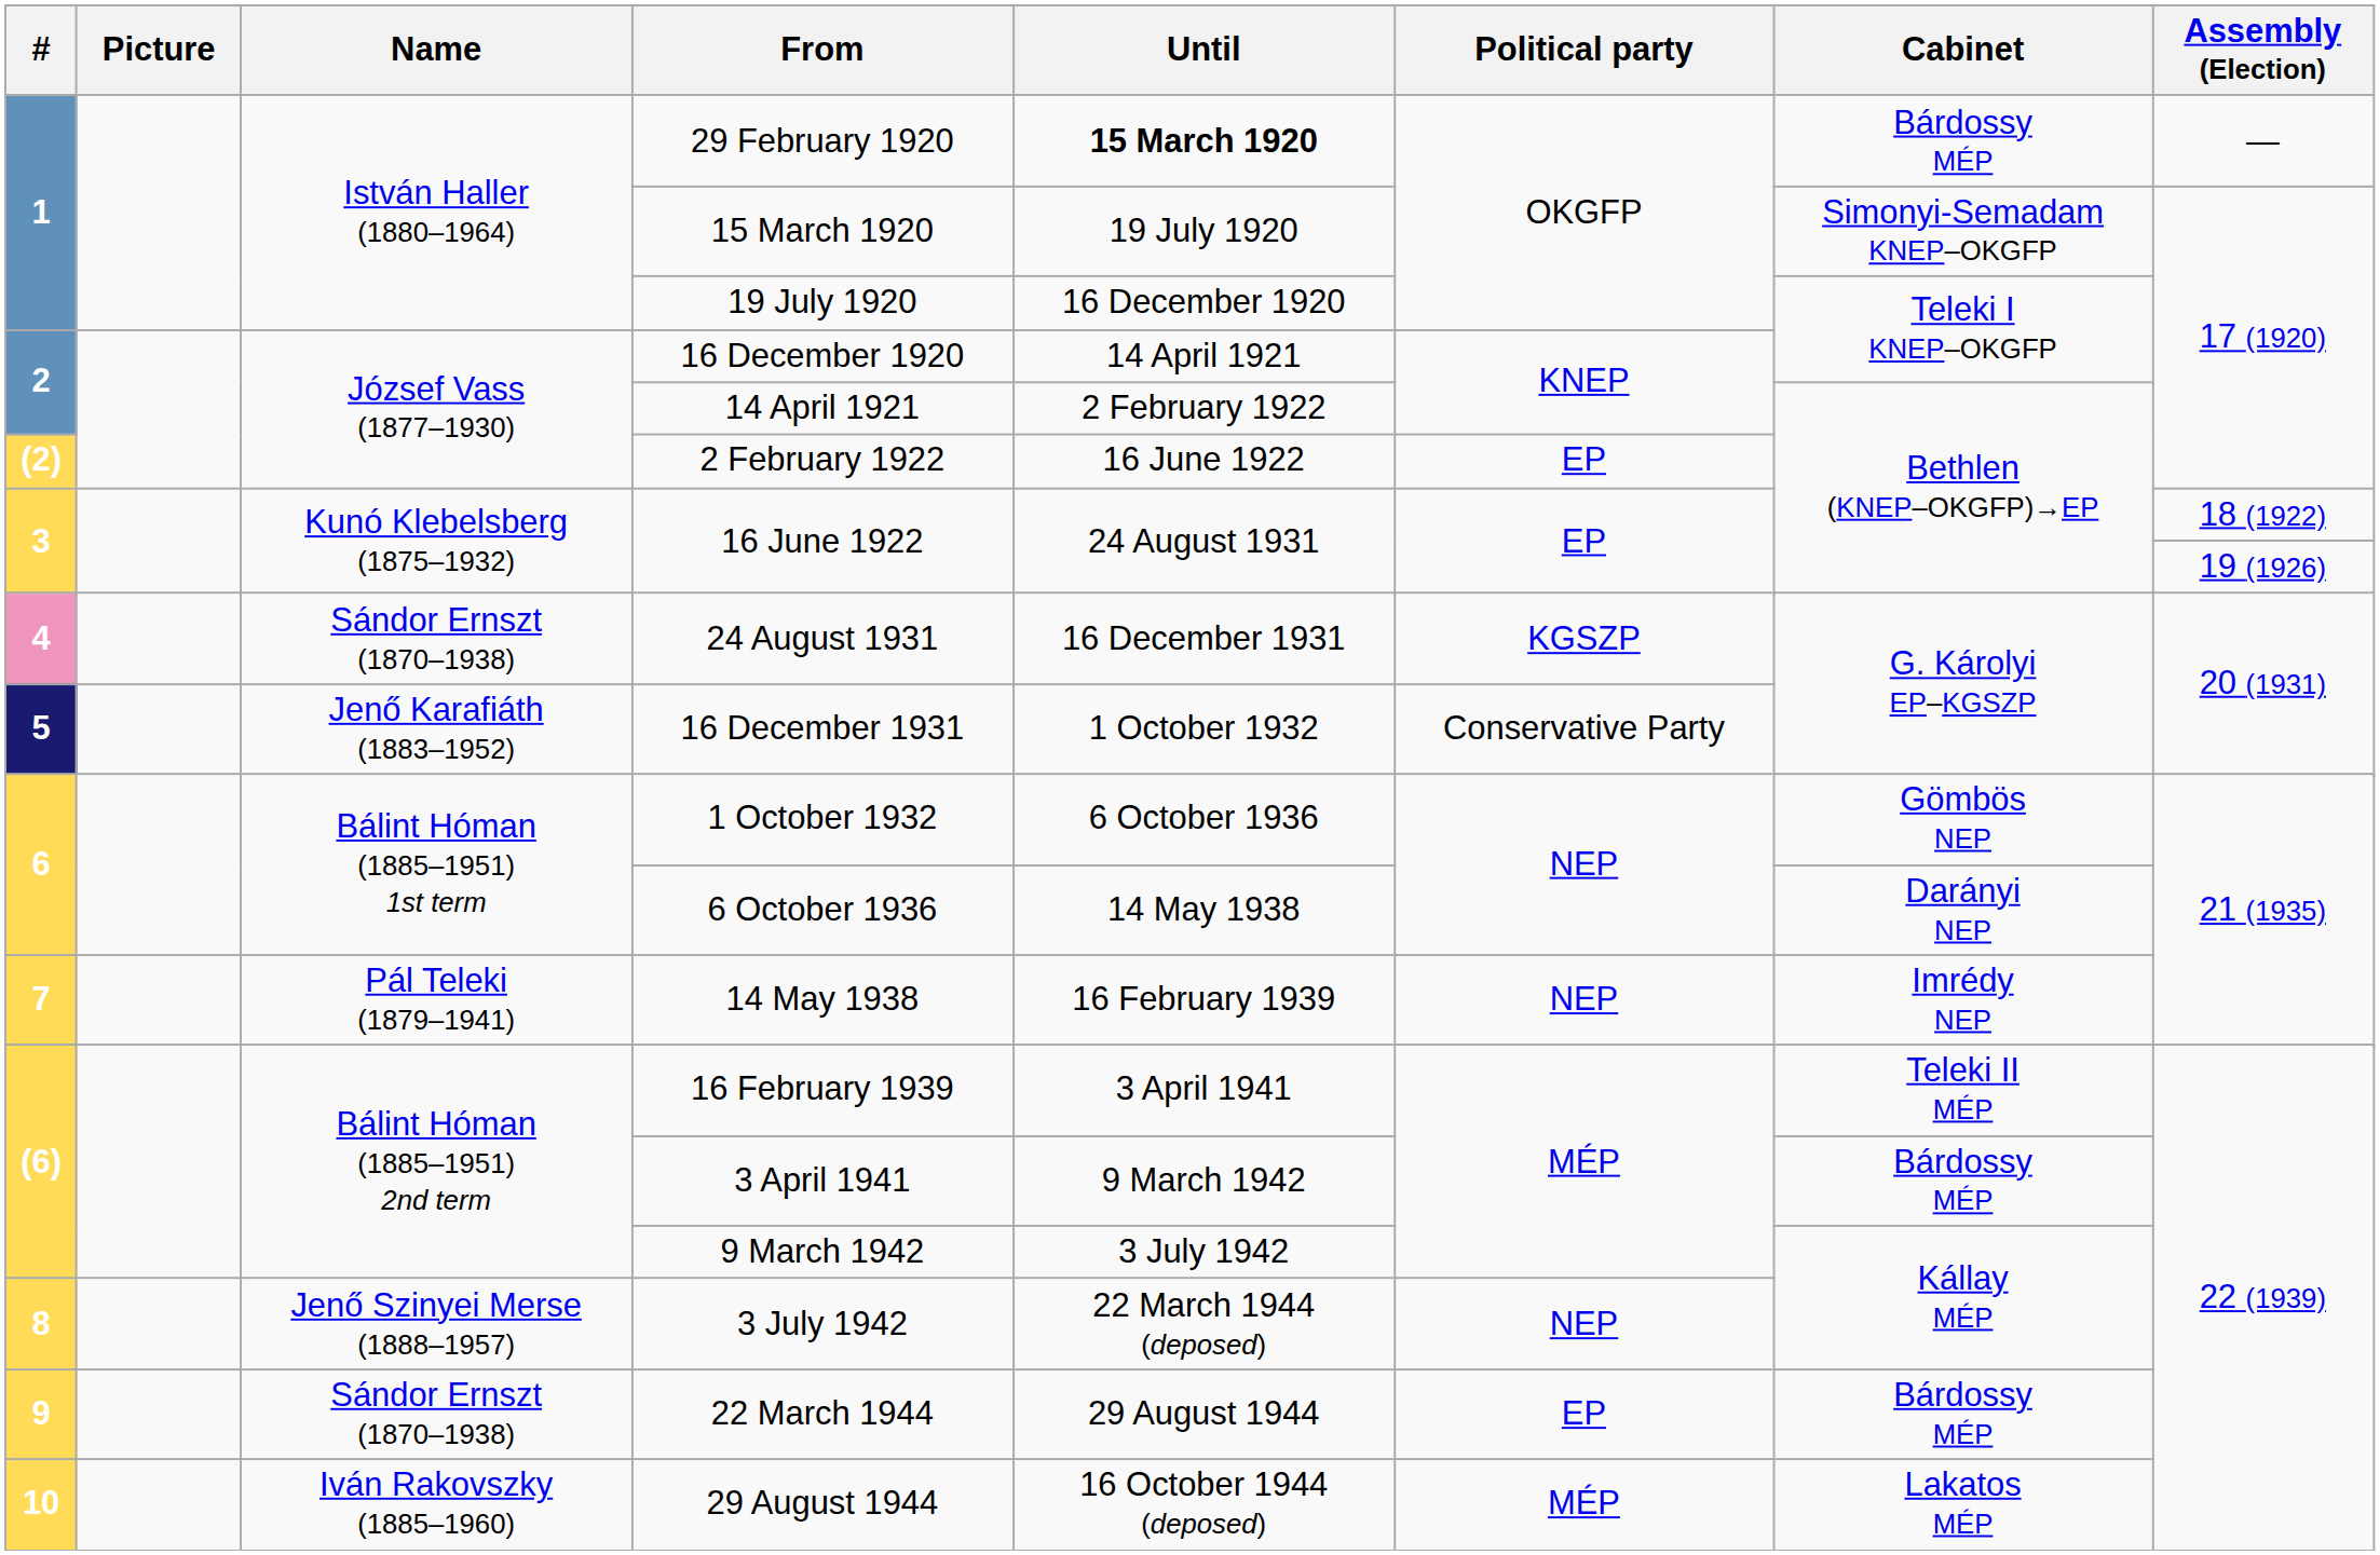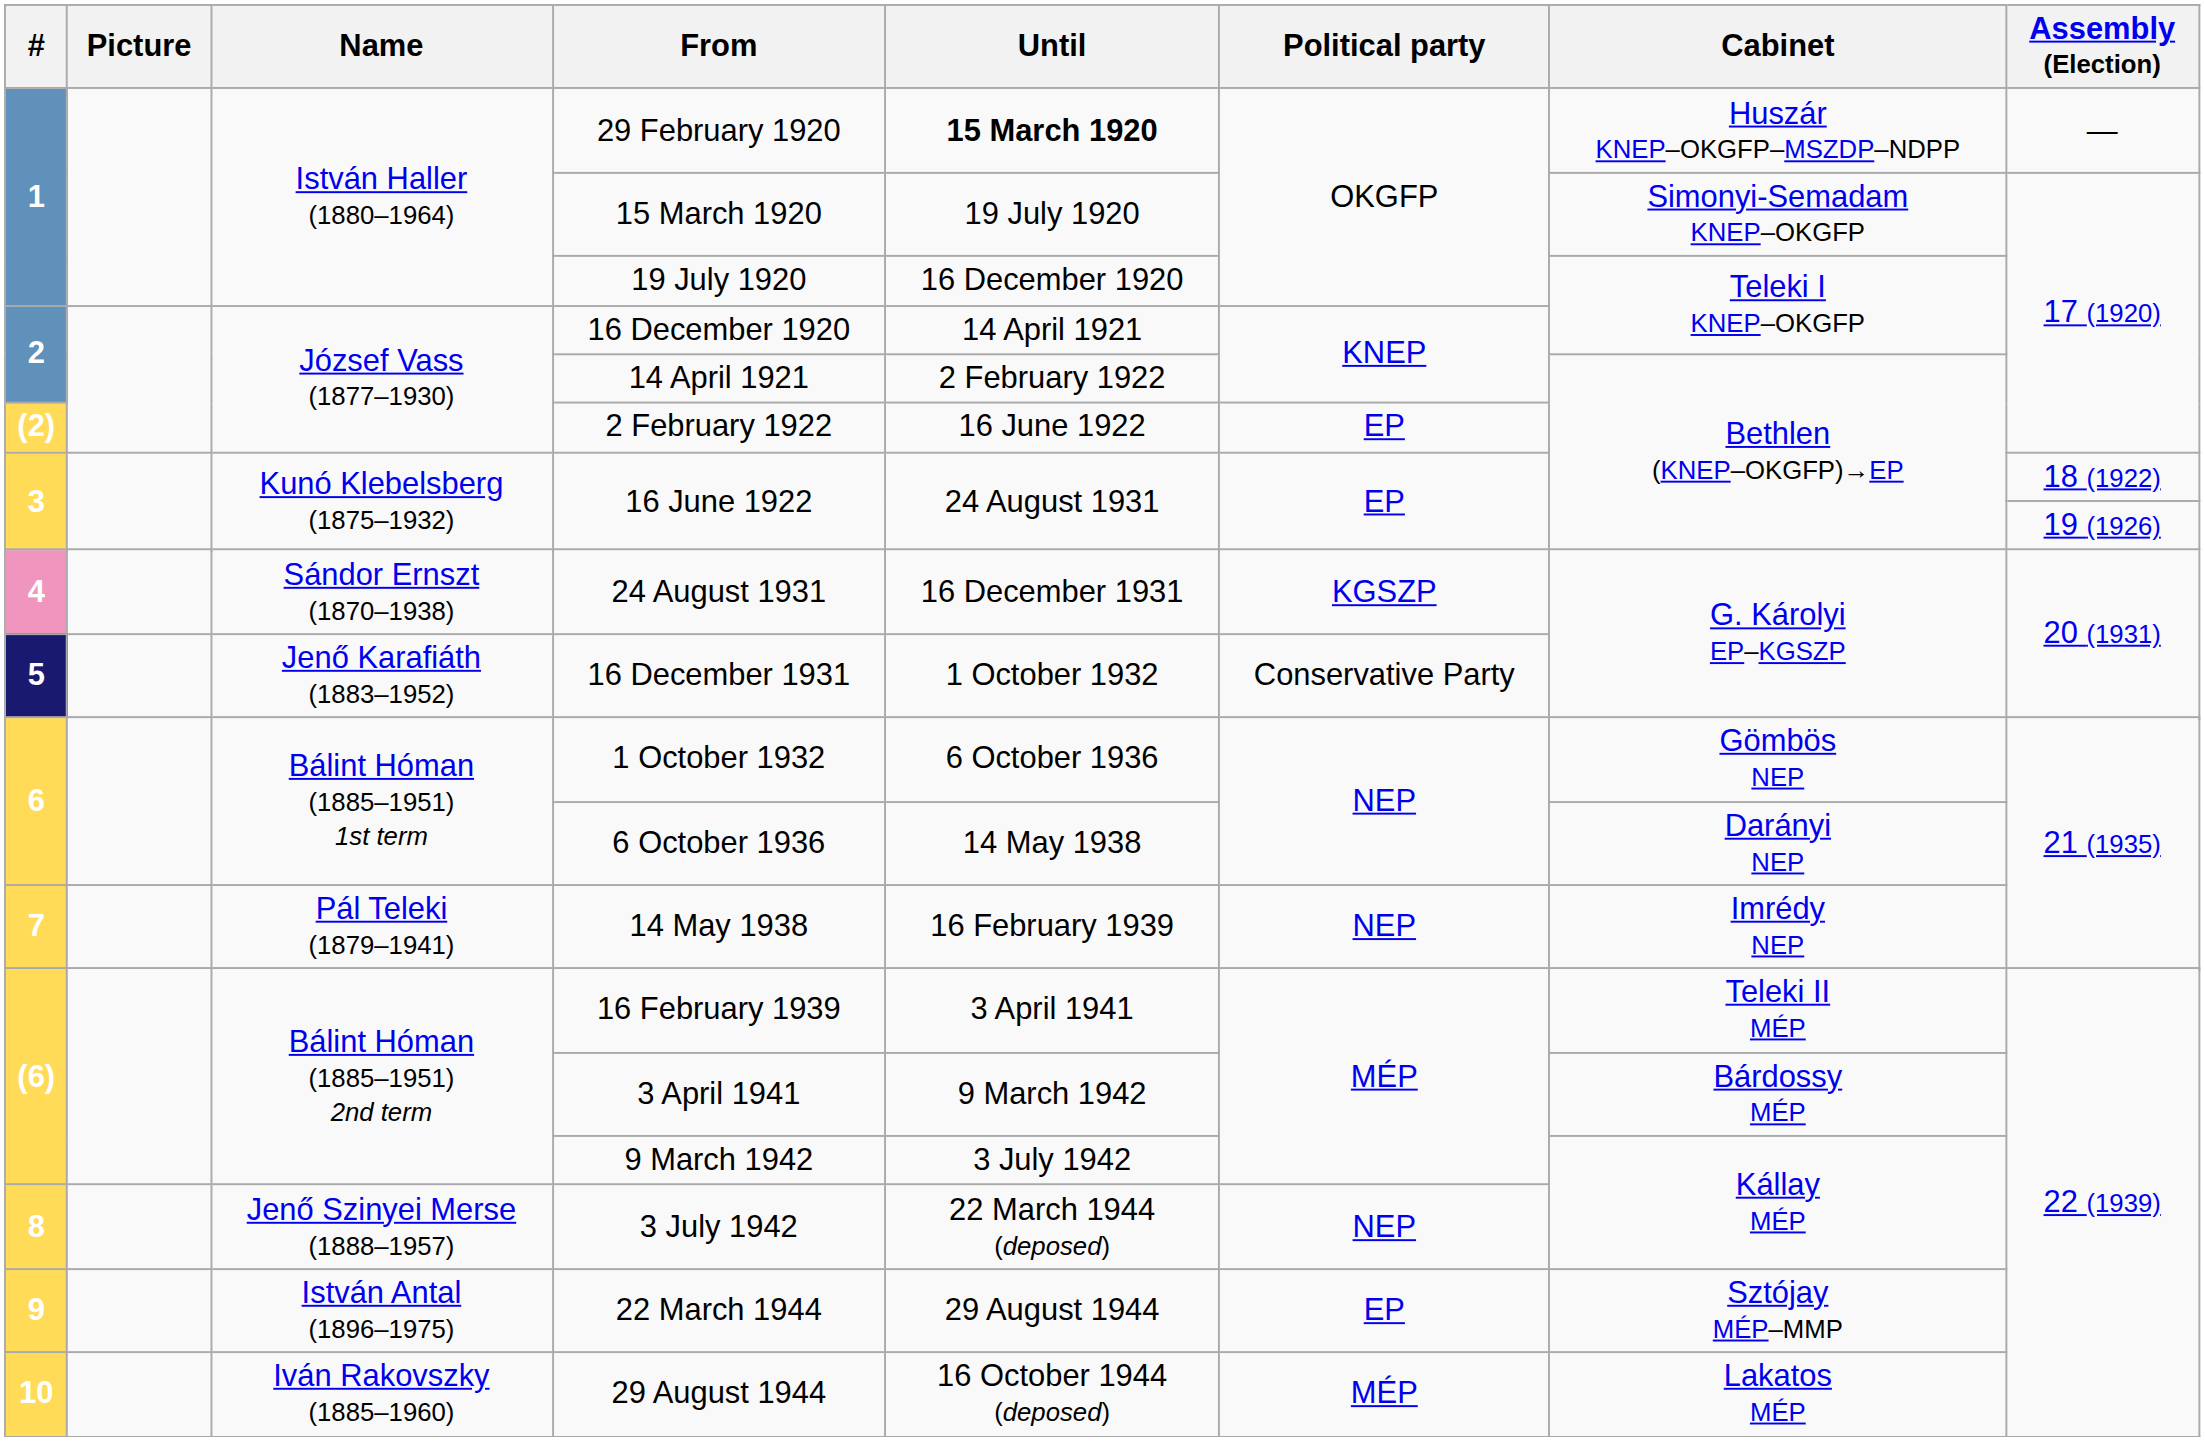 <table width=90% class="wikitable" style="text-align:center">
 <tr>
 <th>#</th>
 <th>Picture</th>
 <th>Name</th>
 <th>From</th>
 <th>Until</th>
 <th>Political party</th>
 <th>Cabinet</th>
 <th><a href='#'>Assembly</a><br><small>(Election)</small></th>
 </tr>
 <tr>
 <th rowspan="3" style="background-color:#6091BA; color:white">1</th>
 <td rowspan="3"></td>
 <td rowspan="3"><a href='#'>István Haller</a><br><small>(1880–1964)</small></td>
 <td>29 February 1920</td>
 <td><strong>15 March 1920</strong></td>
 <td rowspan="3">OKGFP</td>
-<td><a href='#'>Bárdossy</a><br><small><a href='#'>MÉP</a></small></td>
+<td><a href='#'>Huszár</a><br><small><a href='#'>KNEP</a>–OKGFP–<a href='#'>MSZDP</a>–NDPP</small></td>
 <td>—</td>
 </tr>
 <tr>
 <td>15 March 1920</td>
 <td>19 July 1920</td>
 <td><a href='#'>Simonyi-Semadam</a><br><small><a href='#'>KNEP</a>–OKGFP</small></td>
 <td rowspan="5"><a href='#'>17 <small>(1920)</small></a></td>
 </tr>
 <tr>
 <td>19 July 1920</td>
 <td>16 December 1920</td>
 <td rowspan="2"><a href='#'>Teleki I</a><br><small><a href='#'>KNEP</a>–OKGFP</small></td>
 </tr>
 <tr>
 <th rowspan="2" style="background-color:#6091BA; color:white">2</th>
 <td rowspan="3"></td>
 <td rowspan="3"><a href='#'>József Vass</a><br><small>(1877–1930)</small></td>
 <td>16 December 1920</td>
 <td>14 April 1921</td>
 <td rowspan="2"><a href='#'>KNEP</a></td>
 </tr>
 <tr>
 <td>14 April 1921</td>
 <td>2 February 1922</td>
 <td rowspan="5"><a href='#'>Bethlen</a><br><small>(<a href='#'>KNEP</a>–OKGFP)→<a href='#'>EP</a></small></td>
 </tr>
 <tr>
 <th style="background-color:#FFDB58; color:white">(2)</th>
 <td>2 February 1922</td>
 <td>16 June 1922</td>
 <td><a href='#'>EP</a></td>
 </tr>
 <tr>
 <th rowspan="3" style="background-color:#FFDB58; color:white">3</th>
 <td rowspan="3"></td>
 <td rowspan="3"><a href='#'>Kunó Klebelsberg</a><br><small>(1875–1932)</small></td>
 <td rowspan="3">16 June 1922</td>
 <td rowspan="3">24 August 1931</td>
 <td rowspan="3"><a href='#'>EP</a></td>
 <td><a href='#'>18 <small>(1922)</small></a></td>
 </tr>
 <tr>
 <td><a href='#'>19 <small>(1926)</small></a></td>
 </tr>
 <tr>
 <td rowspan="4"><a href='#'>20 <small>(1931)</small></a></td>
 </tr>
 <tr>
 <th style="background-color:#F096BE; color:white">4</th>
 <td></td>
 <td><a href='#'>Sándor Ernszt</a><br><small>(1870–1938)</small></td>
 <td>24 August 1931</td>
 <td>16 December 1931</td>
 <td><a href='#'>KGSZP</a></td>
 <td rowspan="2"><a href='#'>G. Károlyi</a><br><small><a href='#'>EP</a>–<a href='#'>KGSZP</a></small></td>
 </tr>
 <tr>
 <th style="background-color:#191970; color:white">5</th>
 <td></td>
 <td><a href='#'>Jenő Karafiáth</a><br><small>(1883–1952)</small></td>
 <td>16 December 1931</td>
 <td>1 October 1932</td>
 <td>Conservative Party</td>
 </tr>
 <tr>
 <th rowspan="3" style="background-color:#FFDB58; color:white">6</th>
 <td rowspan="3"></td>
 <td rowspan="3"><a href='#'>Bálint Hóman</a><br><small>(1885–1951)<br><em>1st term</em></small></td>
 <td rowspan="2">1 October 1932</td>
 <td rowspan="2">6 October 1936</td>
 <td rowspan="3"><a href='#'>NEP</a></td>
 <td rowspan="2"><a href='#'>Gömbös</a><br><small><a href='#'>NEP</a></small></td>
 </tr>
 <tr>
 <td rowspan="4"><a href='#'>21 <small>(1935)</small></a></td>
 </tr>
 <tr>
 <td>6 October 1936</td>
 <td>14 May 1938</td>
 <td><a href='#'>Darányi</a><br><small><a href='#'>NEP</a></small></td>
 </tr>
 <tr>
 <th style="background-color:#FFDB58; color:white">7</th>
 <td></td>
 <td><a href='#'>Pál Teleki</a><br><small>(1879–1941)</small></td>
 <td>14 May 1938</td>
 <td>16 February 1939</td>
 <td><a href='#'>NEP</a></td>
 <td><a href='#'>Imrédy</a><br><small><a href='#'>NEP</a></small></td>
 </tr>
 <tr>
 <th rowspan="4" style="background-color:#FFDB58; color:white">(6)</th>
 <td rowspan="4"></td>
 <td rowspan="4"><a href='#'>Bálint Hóman</a><br><small>(1885–1951)<br><em>2nd term</em></small></td>
 <td rowspan="2">16 February 1939</td>
 <td rowspan="2">3 April 1941</td>
 <td rowspan="4"><a href='#'>MÉP</a></td>
 <td rowspan="2"><a href='#'>Teleki II</a><br><small><a href='#'>MÉP</a></small></td>
 </tr>
 <tr>
 <td rowspan="6"><a href='#'>22 <small>(1939)</small></a></td>
 </tr>
 <tr>
 <td>3 April 1941</td>
 <td>9 March 1942</td>
 <td><a href='#'>Bárdossy</a><br><small><a href='#'>MÉP</a></small></td>
 </tr>
 <tr>
 <td>9 March 1942</td>
 <td>3 July 1942</td>
 <td rowspan="2"><a href='#'>Kállay</a><br><small><a href='#'>MÉP</a></small></td>
 </tr>
 <tr>
 <th style="background-color:#FFDB58; color:white">8</th>
 <td></td>
 <td><a href='#'>Jenő Szinyei Merse</a><br><small>(1888–1957)</small></td>
 <td>3 July 1942</td>
 <td>22 March 1944<br><small>(<em>deposed</em>)</small></td>
 <td><a href='#'>NEP</a></td>
 </tr>
 <tr>
 <th style="background-color:#FFDB58; color:white">9</th>
 <td></td>
-<td><a href='#'>Sándor Ernszt</a><br><small>(1870–1938)</small></td>
+<td><a href='#'>István Antal</a><br><small>(1896–1975)</small></td>
 <td>22 March 1944</td>
 <td>29 August 1944</td>
 <td><a href='#'>EP</a></td>
-<td><a href='#'>Bárdossy</a><br><small><a href='#'>MÉP</a></small></td>
+<td><a href='#'>Sztójay</a><br><small><a href='#'>MÉP</a>–MMP</small></td>
 </tr>
 <tr>
 <th style="background-color:#FFDB58; color:white">10</th>
 <td></td>
 <td><a href='#'>Iván Rakovszky</a><br><small>(1885–1960)</small></td>
 <td>29 August 1944</td>
 <td>16 October 1944<br><small>(<em>deposed</em>)</small></td>
 <td><a href='#'>MÉP</a></td>
 <td><a href='#'>Lakatos</a><br><small><a href='#'>MÉP</a></small></td>
 </tr>
 <tr>
 </tr>
 </table>
